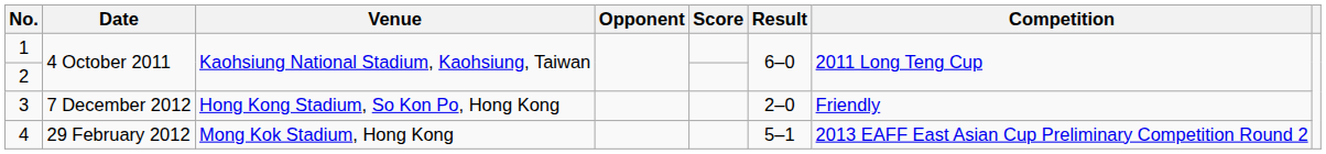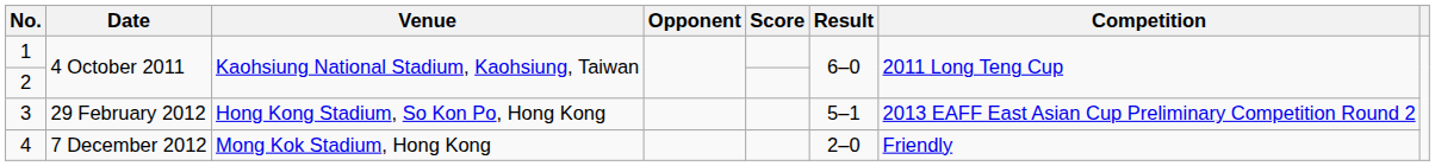 <table class="wikitable sortable">
 <tr>
 <th scope="col">No.</th>
 <th scope="col">Date</th>
 <th scope="col">Venue</th>
 <th scope="col">Opponent</th>
 <th scope="col">Score</th>
 <th scope="col">Result</th>
 <th scope="col">Competition</th>
 <th scope="col" class="unsortable"></th>
 </tr>
 <tr>
 <td style="text-align:center">1</td>
 <td rowspan="2">4 October 2011</td>
 <td rowspan="2"><a href='#'>Kaohsiung National Stadium</a>, <a href='#'>Kaohsiung</a>, Taiwan</td>
 <td rowspan="2"></td>
 <td></td>
 <td rowspan="2" style="text-align:center">6–0</td>
 <td rowspan="2"><a href='#'>2011 Long Teng Cup</a></td>
 </tr>
 <tr>
 <td style="text-align:center">2</td>
 <td></td>
 </tr>
 <tr>
 <td style="text-align:center">3</td>
+<td>29 February 2012</td>
+<td><a href='#'>Hong Kong Stadium</a>, <a href='#'>So Kon Po</a>, Hong Kong</td>
+<td></td>
+<td></td>
+<td style="text-align:center">5–1</td>
+<td><a href='#'>2013 EAFF East Asian Cup Preliminary Competition Round 2</a></td>
+</tr>
+<tr>
+<td style="text-align:center">4</td>
 <td>7 December 2012</td>
-<td><a href='#'>Hong Kong Stadium</a>, <a href='#'>So Kon Po</a>, Hong Kong</td>
+<td><a href='#'>Mong Kok Stadium</a>, Hong Kong</td>
 <td></td>
 <td></td>
 <td style="text-align:center">2–0</td>
 <td><a href='#'>Friendly</a></td>
 </tr>
-<tr>
-<td style="text-align:center">4</td>
-<td>29 February 2012</td>
-<td><a href='#'>Mong Kok Stadium</a>, Hong Kong</td>
-<td></td>
-<td></td>
-<td style="text-align:center">5–1</td>
-<td><a href='#'>2013 EAFF East Asian Cup Preliminary Competition Round 2</a></td>
-</tr>
 </table>
